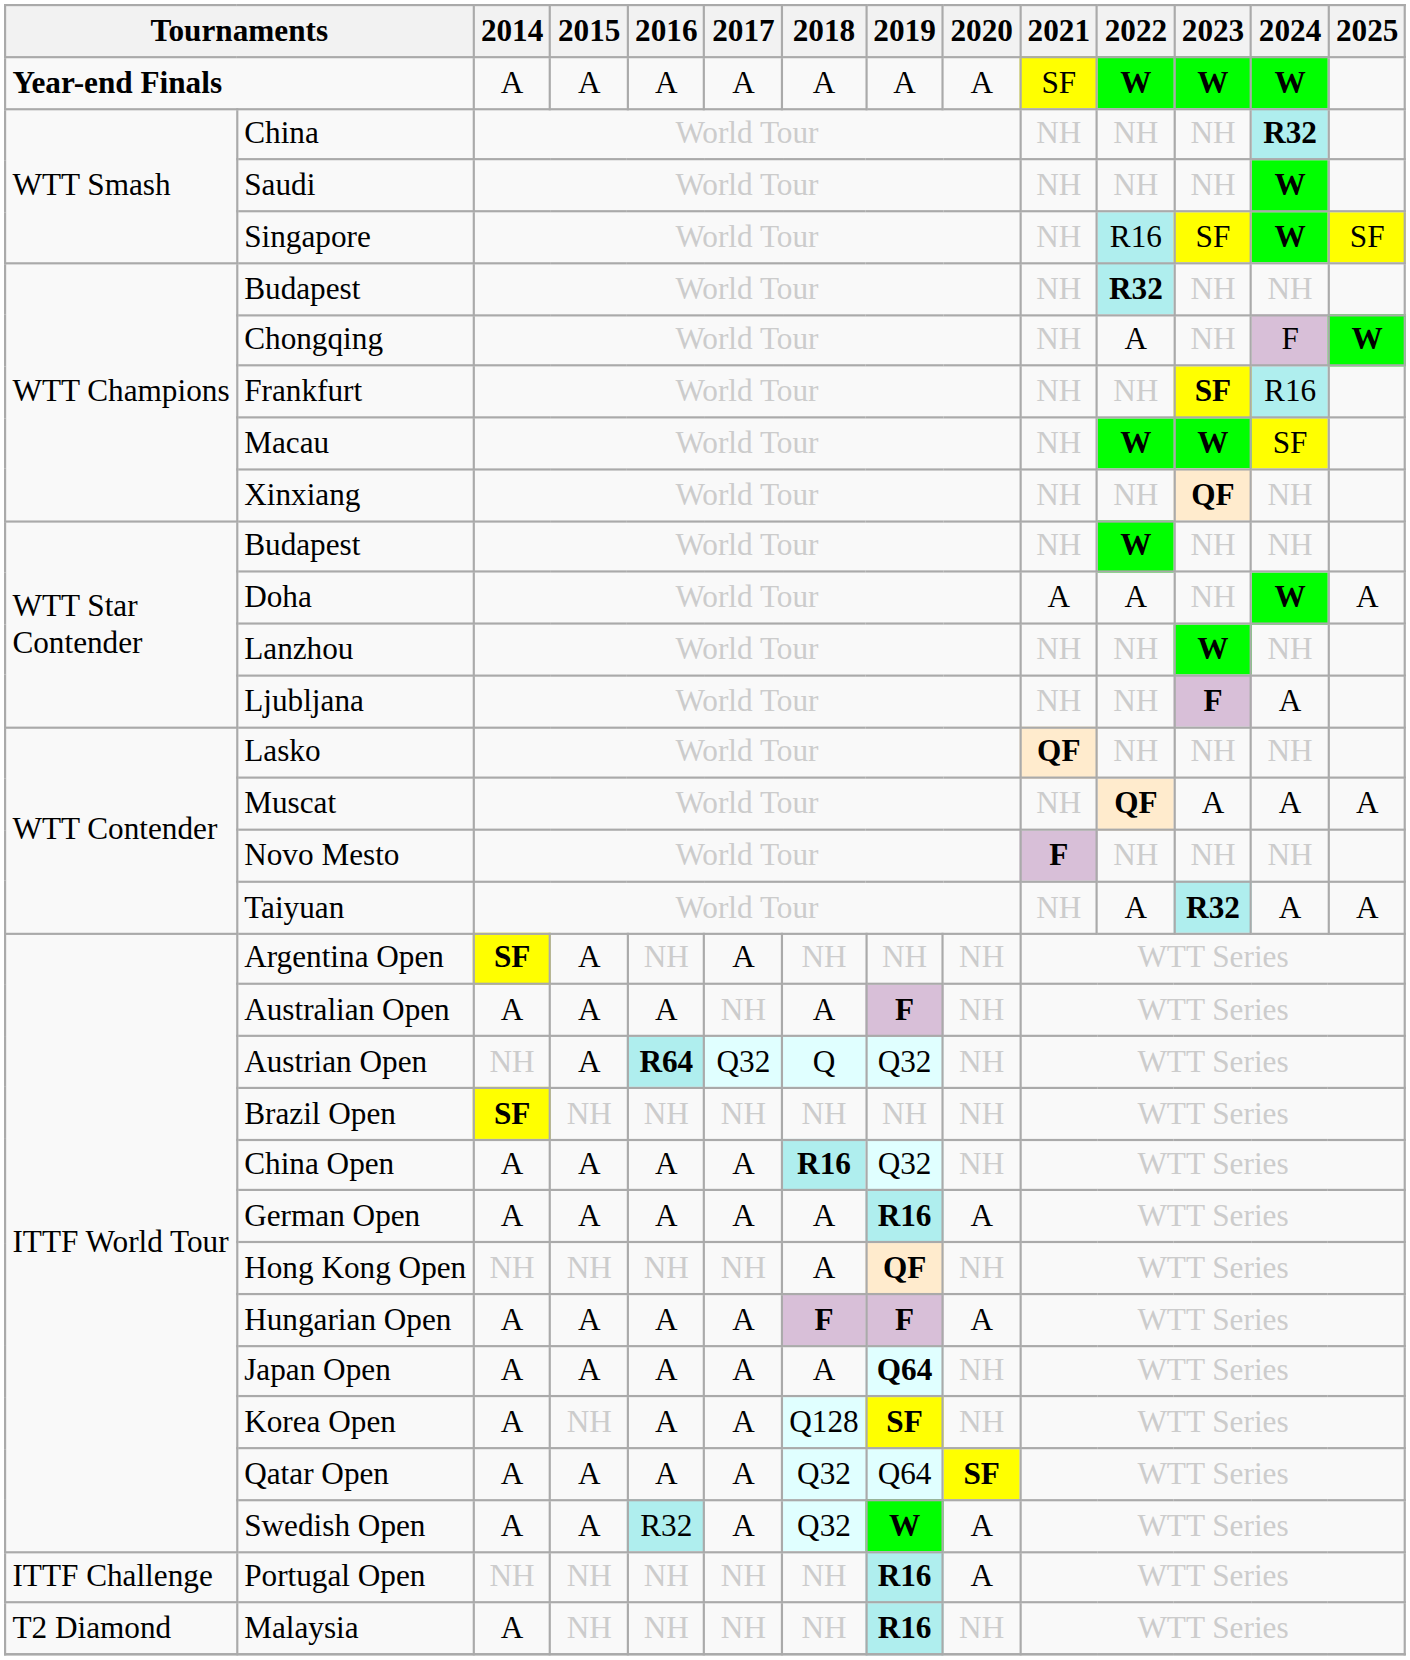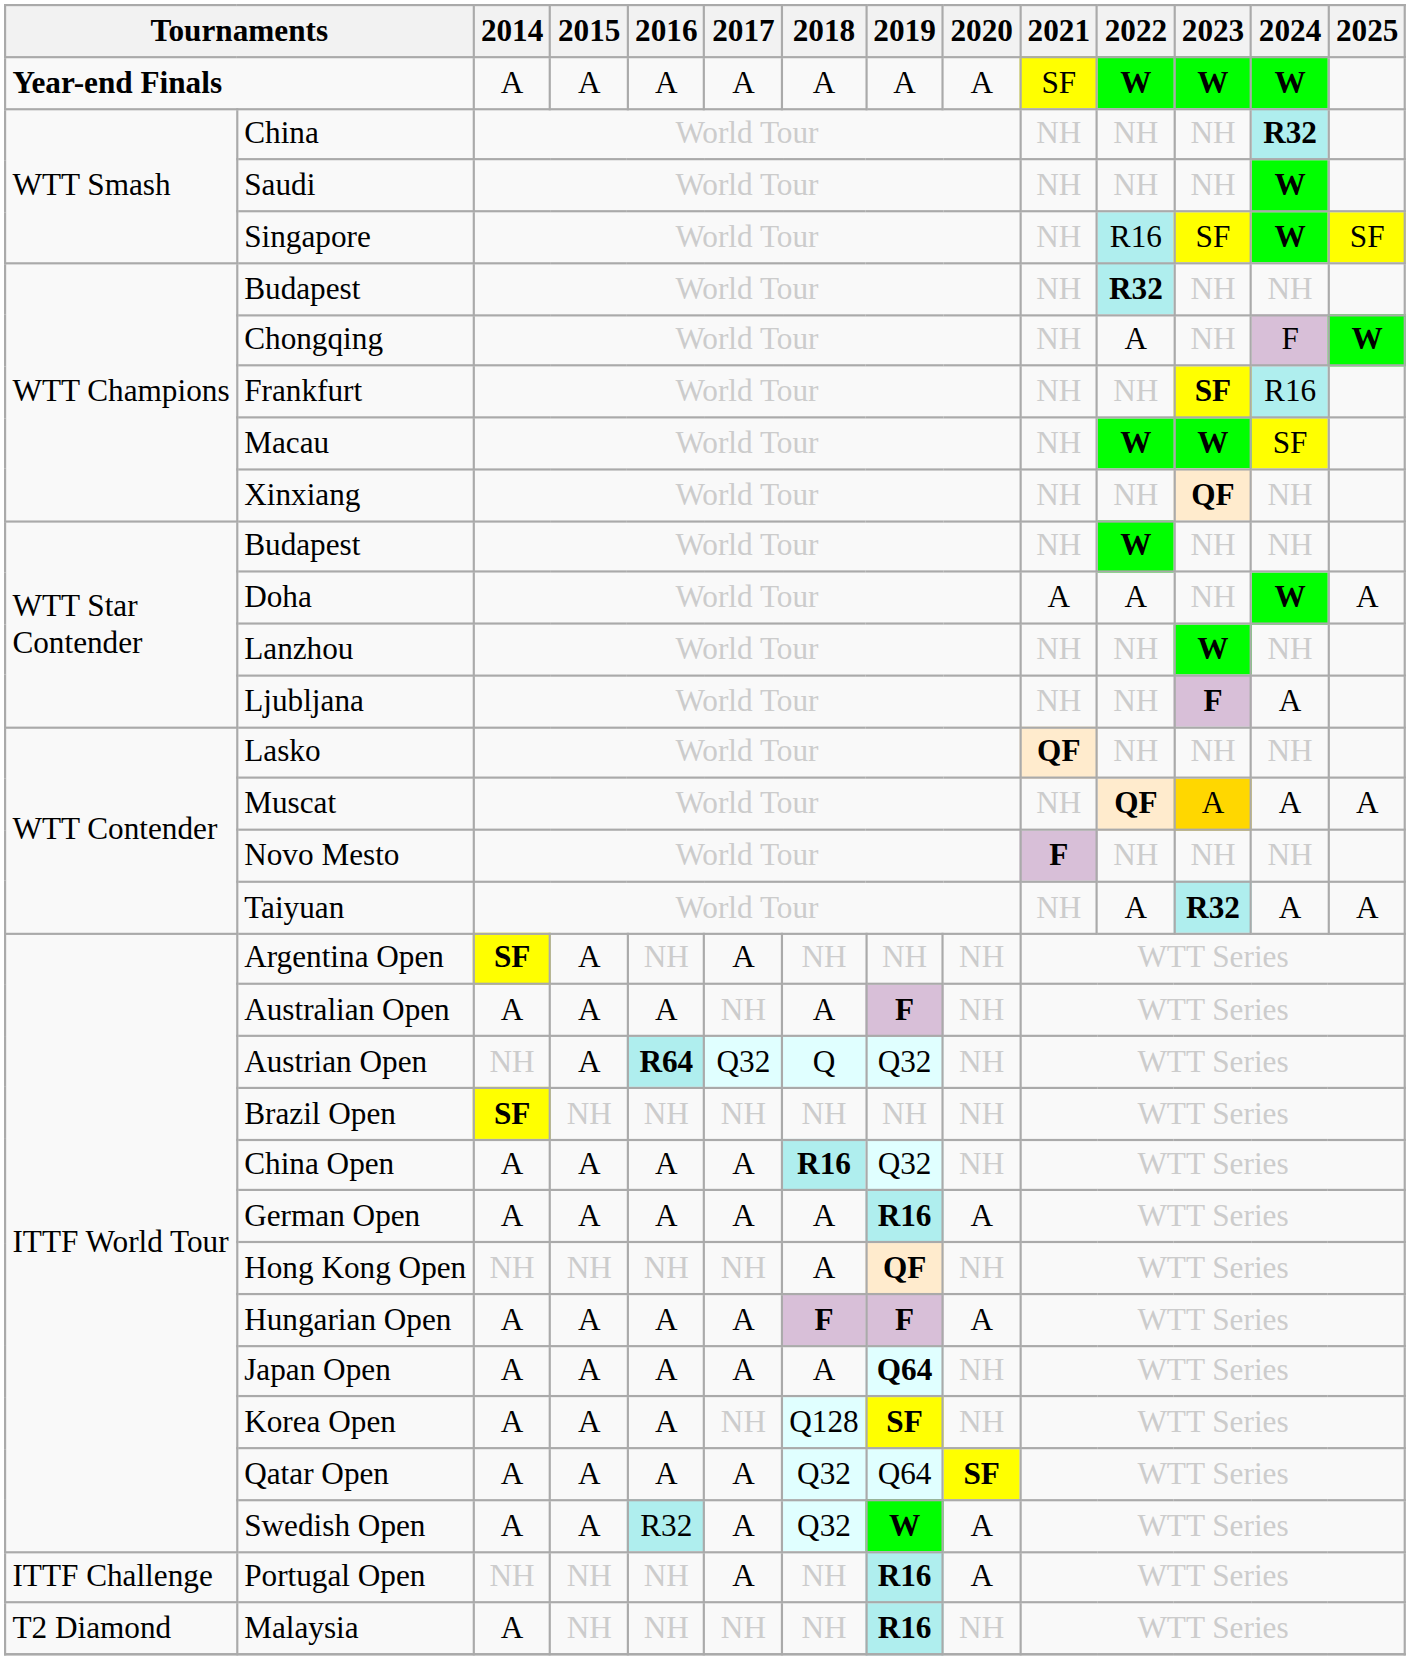 <table class="wikitable" style="font-size: 90%; text-align:center">
 <tr>
 <th colspan="2">Tournaments</th>
 <th>2014</th>
 <th>2015</th>
 <th>2016</th>
 <th>2017</th>
 <th>2018</th>
 <th>2019</th>
 <th>2020</th>
 <th>2021</th>
 <th>2022</th>
 <th>2023</th>
 <th>2024</th>
 <th>2025</th>
 </tr>
 <tr>
 <td align=left colspan="2"><strong>Year-end Finals</strong></td>
 <td>A</td>
 <td>A</td>
 <td>A</td>
 <td>A</td>
 <td>A</td>
 <td>A</td>
 <td>A</td>
 <td bgcolor=FFFF00>SF</td>
 <td bgcolor=00FF00><strong>W</strong></td>
 <td bgcolor=00FF00><strong>W</strong></td>
 <td bgcolor=00FF00><strong>W</strong></td>
 <td></td>
 </tr>
 <tr>
 <td rowspan="3" align=left>WTT Smash</td>
 <td align=left> China</td>
 <td style=color:#ccc colspan="7">World Tour</td>
 <td style=color:#ccc>NH</td>
 <td style=color:#ccc>NH</td>
 <td style=color:#ccc>NH</td>
 <td bgcolor=AFEEEE><strong>R32</strong></td>
 <td></td>
 </tr>
 <tr>
 <td align=left> Saudi</td>
 <td style=color:#ccc colspan="7">World Tour</td>
 <td style=color:#ccc>NH</td>
 <td style=color:#ccc>NH</td>
 <td style=color:#ccc>NH</td>
 <td bgcolor=00FF00><strong>W</strong></td>
 <td></td>
 </tr>
 <tr>
 <td align=left> Singapore</td>
 <td style=color:#ccc colspan="7">World Tour</td>
 <td style=color:#ccc>NH</td>
 <td bgcolor=AFEEEE>R16</td>
 <td bgcolor=FFFF00>SF</td>
 <td bgcolor=00FF00><strong>W</strong></td>
 <td bgcolor=FFFF00>SF</td>
 </tr>
 <tr>
 <td rowspan="5" align=left>WTT Champions</td>
 <td align=left> Budapest</td>
 <td style=color:#ccc colspan="7">World Tour</td>
 <td style=color:#ccc>NH</td>
 <td bgcolor=AFEEEE><strong>R32</strong></td>
 <td style=color:#ccc>NH</td>
 <td style=color:#ccc>NH</td>
 <td></td>
 </tr>
 <tr>
 <td align=left> Chongqing</td>
 <td style=color:#ccc colspan="7">World Tour</td>
 <td style=color:#ccc>NH</td>
 <td>A</td>
 <td style=color:#ccc>NH</td>
 <td bgcolor=D8BFD8>F</td>
 <td bgcolor=00FF00><strong>W</strong></td>
 </tr>
 <tr>
 <td align=left> Frankfurt</td>
 <td style=color:#ccc colspan="7">World Tour</td>
 <td style=color:#ccc>NH</td>
 <td style=color:#ccc>NH</td>
 <td bgcolor=FFFF00><strong>SF</strong></td>
 <td bgcolor=AFEEEE>R16</td>
 <td></td>
 </tr>
 <tr>
 <td align=left> Macau</td>
 <td style=color:#ccc colspan="7">World Tour</td>
 <td style=color:#ccc>NH</td>
 <td bgcolor=00FF00><strong>W</strong></td>
 <td bgcolor=00FF00><strong>W</strong></td>
 <td bgcolor=FFFF00>SF</td>
 <td></td>
 </tr>
 <tr>
 <td align=left> Xinxiang</td>
 <td style=color:#ccc colspan="7">World Tour</td>
 <td style=color:#ccc>NH</td>
 <td style=color:#ccc>NH</td>
 <td bgcolor=FFEBCD><strong>QF</strong></td>
 <td style=color:#ccc>NH</td>
 <td></td>
 </tr>
 <tr>
 <td rowspan="4" align=left>WTT Star<br>Contender</td>
 <td align=left> Budapest</td>
 <td style=color:#ccc colspan="7">World Tour</td>
 <td style=color:#ccc>NH</td>
 <td bgcolor=00FF00><strong>W</strong></td>
 <td style=color:#ccc>NH</td>
 <td style=color:#ccc>NH</td>
 <td></td>
 </tr>
 <tr>
 <td align=left> Doha</td>
 <td style=color:#ccc colspan="7">World Tour</td>
 <td>A</td>
 <td>A</td>
 <td style=color:#ccc>NH</td>
 <td bgcolor=00FF00><strong>W</strong></td>
 <td>A</td>
 </tr>
 <tr>
 <td align=left> Lanzhou</td>
 <td style=color:#ccc colspan="7">World Tour</td>
 <td style=color:#ccc>NH</td>
 <td style=color:#ccc>NH</td>
 <td bgcolor=00FF00><strong>W</strong></td>
 <td style=color:#ccc>NH</td>
 <td></td>
 </tr>
 <tr>
 <td align=left> Ljubljana</td>
 <td style=color:#ccc colspan="7">World Tour</td>
 <td style=color:#ccc>NH</td>
 <td style=color:#ccc>NH</td>
 <td bgcolor=D8BFD8><strong>F</strong></td>
 <td>A</td>
 <td></td>
 </tr>
 <tr>
 <td rowspan="4" align=left>WTT Contender</td>
 <td align=left> Lasko</td>
 <td style=color:#ccc colspan="7">World Tour</td>
 <td bgcolor=FFEBCD><strong>QF</strong></td>
 <td style=color:#ccc>NH</td>
 <td style=color:#ccc>NH</td>
 <td style=color:#ccc>NH</td>
 <td></td>
 </tr>
 <tr>
 <td align=left> Muscat</td>
 <td style=color:#ccc colspan="7">World Tour</td>
 <td style=color:#ccc>NH</td>
 <td bgcolor=FFEBCD><strong>QF</strong></td>
-<td>A</td>
+<td style="background: gold;">A</td>
 <td>A</td>
 <td>A</td>
 </tr>
 <tr>
 <td align=left> Novo Mesto</td>
 <td style=color:#ccc colspan="7">World Tour</td>
 <td bgcolor=D8BFD8><strong>F</strong></td>
 <td style=color:#ccc>NH</td>
 <td style=color:#ccc>NH</td>
 <td style=color:#ccc>NH</td>
 <td></td>
 </tr>
 <tr>
 <td align=left> Taiyuan</td>
 <td style=color:#ccc colspan="7">World Tour</td>
 <td style=color:#ccc>NH</td>
 <td>A</td>
 <td bgcolor=AFEEEE><strong>R32</strong></td>
 <td>A</td>
 <td>A</td>
 </tr>
 <tr>
 <td rowspan="12" align=left>ITTF World Tour</td>
 <td align=left> Argentina Open</td>
 <td bgcolor=FFFF00><strong>SF</strong></td>
 <td>A</td>
 <td style=color:#ccc>NH</td>
 <td>A</td>
 <td style=color:#ccc>NH</td>
 <td style=color:#ccc>NH</td>
 <td style=color:#ccc>NH</td>
 <td style=color:#ccc colspan="5">WTT Series</td>
 </tr>
 <tr>
 <td align=left> Australian Open</td>
 <td>A</td>
 <td>A</td>
 <td>A</td>
 <td style=color:#ccc>NH</td>
 <td>A</td>
 <td bgcolor=D8BFD8><strong>F</strong></td>
 <td style=color:#ccc>NH</td>
 <td style=color:#ccc colspan="5">WTT Series</td>
 </tr>
 <tr>
 <td align=left> Austrian Open</td>
 <td style=color:#ccc>NH</td>
 <td>A</td>
 <td bgcolor=AFEEEE><strong>R64</strong></td>
 <td bgcolor=E0FFFF>Q32</td>
 <td bgcolor=E0FFFF>Q</td>
 <td bgcolor=E0FFFF>Q32</td>
 <td style=color:#ccc>NH</td>
 <td style=color:#ccc colspan="5">WTT Series</td>
 </tr>
 <tr>
 <td align=left> Brazil Open</td>
 <td bgcolor=FFFF00><strong>SF</strong></td>
 <td style=color:#ccc>NH</td>
 <td style=color:#ccc>NH</td>
 <td style=color:#ccc>NH</td>
 <td style=color:#ccc>NH</td>
 <td style=color:#ccc>NH</td>
 <td style=color:#ccc>NH</td>
 <td style=color:#ccc colspan="5">WTT Series</td>
 </tr>
 <tr>
 <td align=left> China Open</td>
 <td>A</td>
 <td>A</td>
 <td>A</td>
 <td>A</td>
 <td bgcolor=AFEEEE><strong>R16</strong></td>
 <td bgcolor=E0FFFF>Q32</td>
 <td style=color:#ccc>NH</td>
 <td style=color:#ccc colspan="5">WTT Series</td>
 </tr>
 <tr>
 <td align=left> German Open</td>
 <td>A</td>
 <td>A</td>
 <td>A</td>
 <td>A</td>
 <td>A</td>
 <td bgcolor=AFEEEE><strong>R16</strong></td>
 <td>A</td>
 <td style=color:#ccc colspan="5">WTT Series</td>
 </tr>
 <tr>
 <td align=left> Hong Kong Open</td>
 <td style=color:#ccc>NH</td>
 <td style=color:#ccc>NH</td>
 <td style=color:#ccc>NH</td>
 <td style=color:#ccc>NH</td>
 <td>A</td>
 <td bgcolor=FFEBCD><strong>QF</strong></td>
 <td style=color:#ccc>NH</td>
 <td style=color:#ccc colspan="5">WTT Series</td>
 </tr>
 <tr>
 <td align=left> Hungarian Open</td>
 <td>A</td>
 <td>A</td>
 <td>A</td>
 <td>A</td>
 <td bgcolor=D8BFD8><strong>F</strong></td>
 <td bgcolor=D8BFD8><strong>F</strong></td>
 <td>A</td>
 <td style=color:#ccc colspan="5">WTT Series</td>
 </tr>
 <tr>
 <td align=left> Japan Open</td>
 <td>A</td>
 <td>A</td>
 <td>A</td>
 <td>A</td>
 <td>A</td>
 <td bgcolor=E0FFFF><strong>Q64</strong></td>
 <td style=color:#ccc>NH</td>
 <td style=color:#ccc colspan="5">WTT Series</td>
 </tr>
 <tr>
 <td align=left> Korea Open</td>
 <td>A</td>
-<td style=color:#ccc>NH</td>
 <td>A</td>
 <td>A</td>
+<td style=color:#ccc>NH</td>
 <td bgcolor=E0FFFF>Q128</td>
 <td bgcolor=FFFF00><strong>SF</strong></td>
 <td style=color:#ccc>NH</td>
 <td style=color:#ccc colspan="5">WTT Series</td>
 </tr>
 <tr>
 <td align=left> Qatar Open</td>
 <td>A</td>
 <td>A</td>
 <td>A</td>
 <td>A</td>
 <td bgcolor=E0FFFF>Q32</td>
 <td bgcolor=E0FFFF>Q64</td>
 <td bgcolor=FFFF00><strong>SF</strong></td>
 <td style=color:#ccc colspan="5">WTT Series</td>
 </tr>
 <tr>
 <td align=left> Swedish Open</td>
 <td>A</td>
 <td>A</td>
 <td bgcolor=AFEEEE>R32</td>
 <td>A</td>
 <td bgcolor=E0FFFF>Q32</td>
 <td bgcolor=00FF00><strong>W</strong></td>
 <td>A</td>
 <td style=color:#ccc colspan="5">WTT Series</td>
 </tr>
 <tr>
 <td align=left>ITTF Challenge</td>
 <td align=left> Portugal Open</td>
 <td style=color:#ccc>NH</td>
 <td style=color:#ccc>NH</td>
 <td style=color:#ccc>NH</td>
-<td style=color:#ccc>NH</td>
+<td>A</td>
 <td style=color:#ccc>NH</td>
 <td bgcolor=AFEEEE><strong>R16</strong></td>
 <td>A</td>
 <td style=color:#ccc colspan="5">WTT Series</td>
 </tr>
 <tr>
 <td align=left>T2 Diamond</td>
 <td align=left> Malaysia</td>
 <td>A</td>
 <td style=color:#ccc>NH</td>
 <td style=color:#ccc>NH</td>
 <td style=color:#ccc>NH</td>
 <td style=color:#ccc>NH</td>
 <td bgcolor=AFEEEE><strong>R16</strong></td>
 <td style=color:#ccc>NH</td>
 <td style=color:#ccc colspan="5">WTT Series</td>
 </tr>
 <tr>
 </tr>
 </table>
